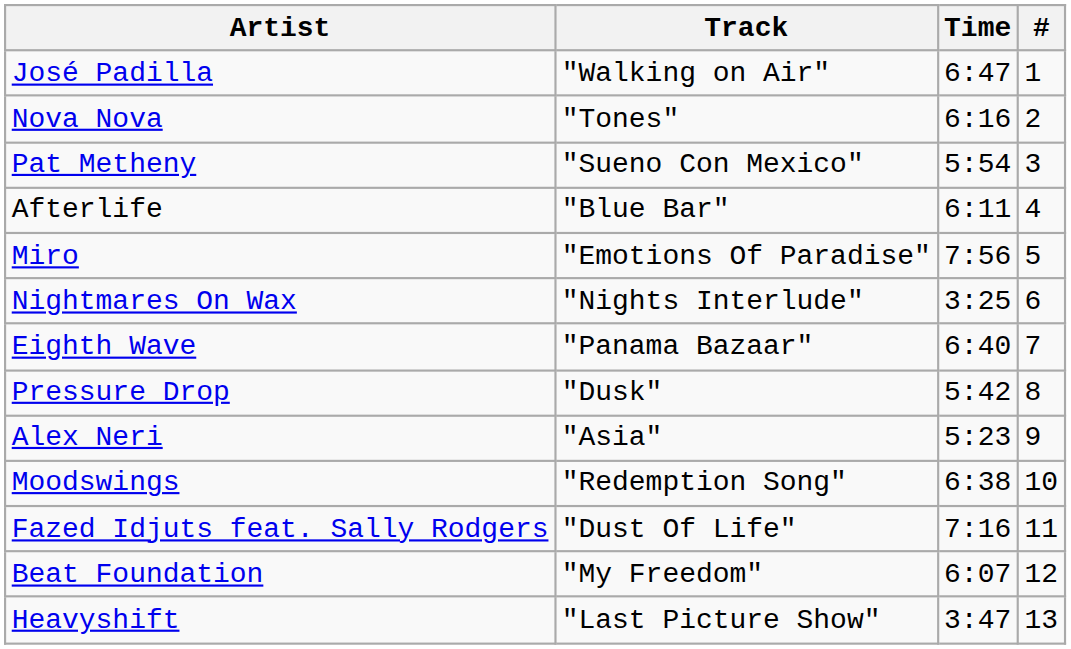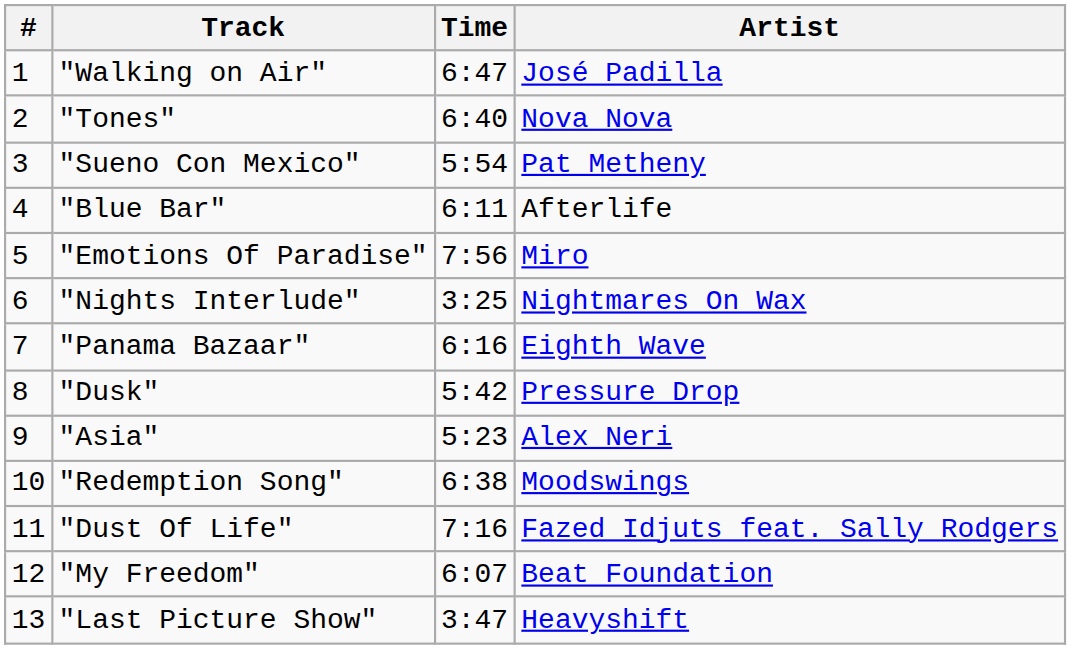 <table class="wikitable">
 <tr>
-<th>Artist</th>
+<th>#</th>
 <th>Track</th>
 <th>Time</th>
-<th>#</th>
+<th>Artist</th>
 </tr>
 <tr>
-<td><a href='#'>José Padilla</a></td>
+<td>1</td>
 <td>"Walking on Air"</td>
 <td>6:47</td>
-<td>1</td>
+<td><a href='#'>José Padilla</a></td>
 </tr>
 <tr>
+<td>2</td>
+<td>"Tones"</td>
+<td>6:40</td>
 <td><a href='#'>Nova Nova</a></td>
-<td>"Tones"</td>
-<td>6:16</td>
-<td>2</td>
 </tr>
 <tr>
-<td><a href='#'>Pat Metheny</a></td>
+<td>3</td>
 <td>"Sueno Con Mexico"</td>
 <td>5:54</td>
-<td>3</td>
+<td><a href='#'>Pat Metheny</a></td>
 </tr>
 <tr>
-<td>Afterlife</td>
+<td>4</td>
 <td>"Blue Bar"</td>
 <td>6:11</td>
-<td>4</td>
+<td>Afterlife</td>
 </tr>
 <tr>
-<td><a href='#'>Miro</a></td>
+<td>5</td>
 <td>"Emotions Of Paradise"</td>
 <td>7:56</td>
-<td>5</td>
+<td><a href='#'>Miro</a></td>
 </tr>
 <tr>
-<td><a href='#'>Nightmares On Wax</a></td>
+<td>6</td>
 <td>"Nights Interlude"</td>
 <td>3:25</td>
-<td>6</td>
+<td><a href='#'>Nightmares On Wax</a></td>
 </tr>
 <tr>
+<td>7</td>
+<td>"Panama Bazaar"</td>
+<td>6:16</td>
 <td><a href='#'>Eighth Wave</a></td>
-<td>"Panama Bazaar"</td>
-<td>6:40</td>
-<td>7</td>
 </tr>
 <tr>
-<td><a href='#'>Pressure Drop</a></td>
+<td>8</td>
 <td>"Dusk"</td>
 <td>5:42</td>
-<td>8</td>
+<td><a href='#'>Pressure Drop</a></td>
 </tr>
 <tr>
-<td><a href='#'>Alex Neri</a></td>
+<td>9</td>
 <td>"Asia"</td>
 <td>5:23</td>
-<td>9</td>
+<td><a href='#'>Alex Neri</a></td>
 </tr>
 <tr>
-<td><a href='#'>Moodswings</a></td>
+<td>10</td>
 <td>"Redemption Song"</td>
 <td>6:38</td>
-<td>10</td>
+<td><a href='#'>Moodswings</a></td>
 </tr>
 <tr>
-<td><a href='#'>Fazed Idjuts feat. Sally Rodgers</a></td>
+<td>11</td>
 <td>"Dust Of Life"</td>
 <td>7:16</td>
-<td>11</td>
+<td><a href='#'>Fazed Idjuts feat. Sally Rodgers</a></td>
 </tr>
 <tr>
-<td><a href='#'>Beat Foundation</a></td>
+<td>12</td>
 <td>"My Freedom"</td>
 <td>6:07</td>
-<td>12</td>
+<td><a href='#'>Beat Foundation</a></td>
 </tr>
 <tr>
-<td><a href='#'>Heavyshift</a></td>
+<td>13</td>
 <td>"Last Picture Show"</td>
 <td>3:47</td>
-<td>13</td>
+<td><a href='#'>Heavyshift</a></td>
 </tr>
 </table>
